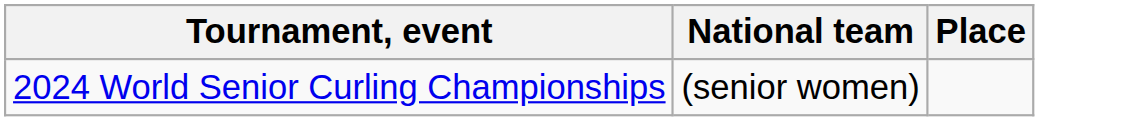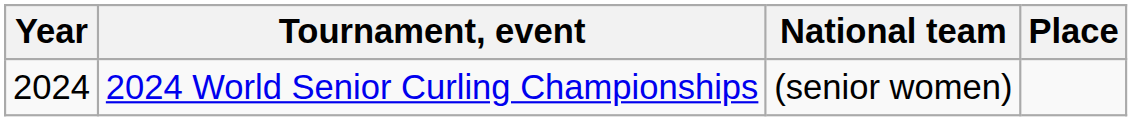 <table class="wikitable">
 <tr>
+<th scope="col">Year</th>
 <th scope="col">Tournament, event</th>
 <th scope="col">National team</th>
 <th scope="col">Place</th>
 </tr>
 <tr>
+<td>2024</td>
 <td><a href='#'>2024 World Senior Curling Championships</a></td>
 <td> (senior women)</td>
 <td></td>
 </tr>
 </table>
